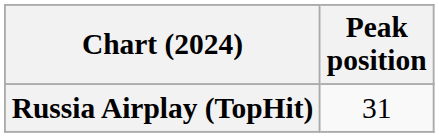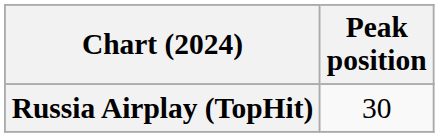 <table class="wikitable plainrowheaders" style="text-align:center">
 <tr>
 <th scope="col">Chart (2024)</th>
 <th scope="col">Peak<br>position</th>
 </tr>
 <tr>
 <th scope="row">Russia Airplay (TopHit)</th>
-<td>31</td>
+<td>30</td>
 </tr>
 </table>
